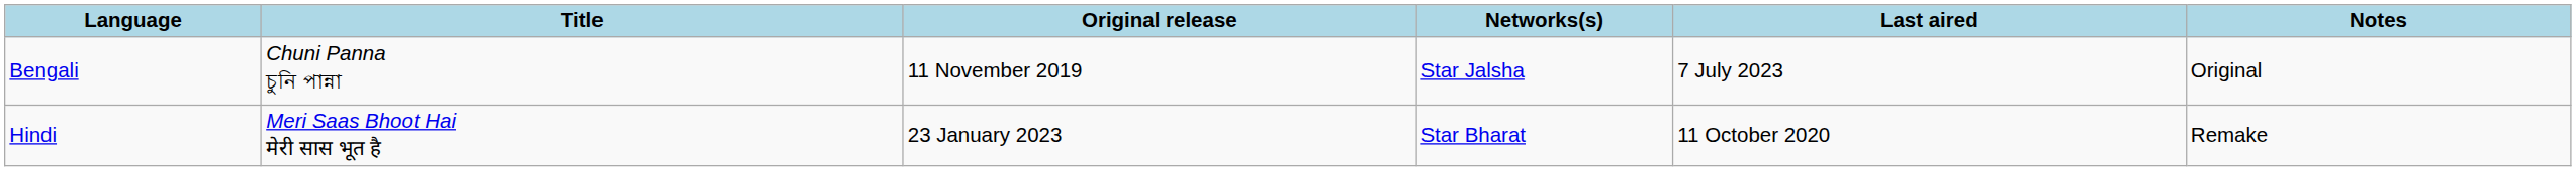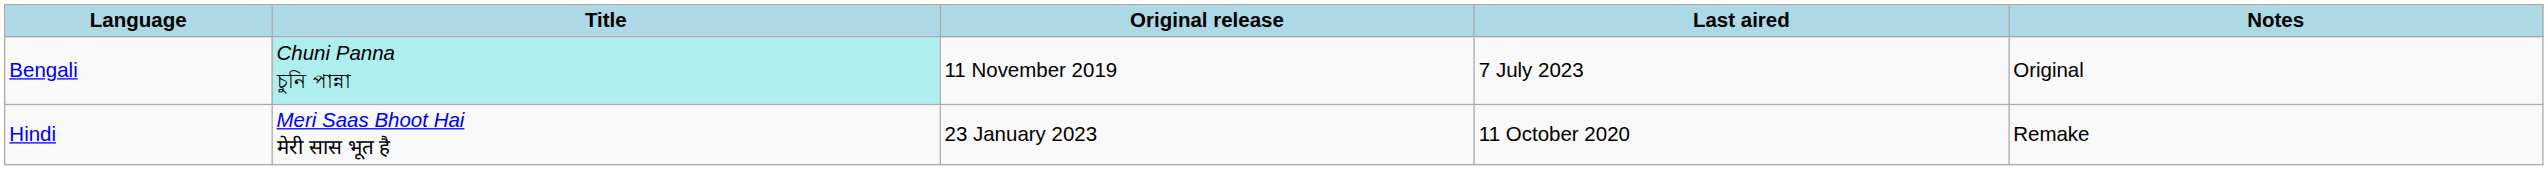 <table class="wikitable" style="width: 100%; margin-right: 0%;">
 <tr>
 <th style="background:LightBlue; width:10%;">Language</th>
 <th style="background:LightBlue; width:25%;">Title</th>
 <th style="background:LightBlue; width:20%;">Original release</th>
-<th style="background:LightBlue; width:10%;">Networks(s)</th>
 <th style="background:LightBlue; width:20%;">Last aired</th>
 <th style="background:LightBlue; width:20%;">Notes</th>
 </tr>
 <tr>
 <td><a href='#'>Bengali</a></td>
-<td><em>Chuni Panna</em> <br> চুনি পান্না</td>
+<td style="background: paleturquoise;"><em>Chuni Panna</em> <br> চুনি পান্না</td>
 <td>11 November 2019</td>
-<td><a href='#'>Star Jalsha</a></td>
 <td>7 July 2023</td>
 <td>Original</td>
 </tr>
 <tr>
 <td><a href='#'>Hindi</a></td>
 <td><em><a href='#'>Meri Saas Bhoot Hai</a></em> <br> मेरी सास भूत है</td>
 <td>23 January 2023</td>
-<td><a href='#'>Star Bharat</a></td>
 <td>11 October 2020</td>
 <td>Remake</td>
 </tr>
 </table>
